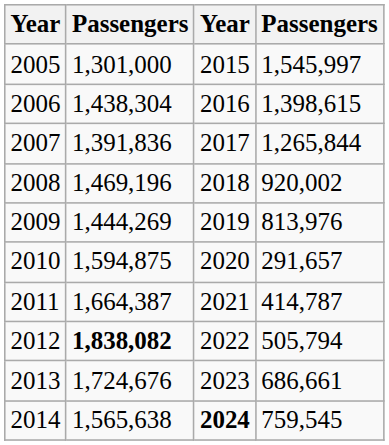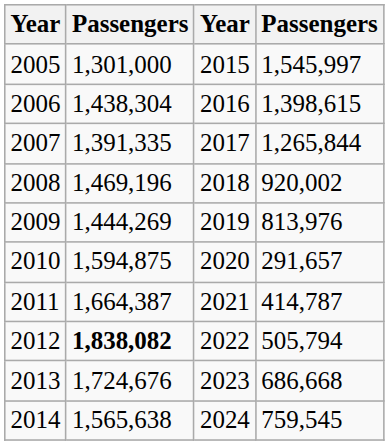 <table class="wikitable">
 <tr>
 <th>Year</th>
 <th>Passengers</th>
 <th>Year</th>
 <th>Passengers</th>
 </tr>
 <tr>
 <td>2005</td>
 <td>1,301,000</td>
 <td>2015</td>
 <td>1,545,997</td>
 </tr>
 <tr>
 <td>2006</td>
 <td>1,438,304</td>
 <td>2016</td>
 <td>1,398,615</td>
 </tr>
 <tr>
 <td>2007</td>
-<td>1,391,836</td>
+<td>1,391,335</td>
 <td>2017</td>
 <td>1,265,844</td>
 </tr>
 <tr>
 <td>2008</td>
 <td>1,469,196</td>
 <td>2018</td>
 <td>920,002</td>
 </tr>
 <tr>
 <td>2009</td>
 <td>1,444,269</td>
 <td>2019</td>
 <td>813,976</td>
 </tr>
 <tr>
 <td>2010</td>
 <td>1,594,875</td>
 <td>2020</td>
 <td>291,657</td>
 </tr>
 <tr>
 <td>2011</td>
 <td>1,664,387</td>
 <td>2021</td>
 <td>414,787</td>
 </tr>
 <tr>
 <td>2012</td>
 <td><strong>1,838,082</strong></td>
 <td>2022</td>
 <td>505,794</td>
 </tr>
 <tr>
 <td>2013</td>
 <td>1,724,676</td>
 <td>2023</td>
-<td>686,661</td>
+<td>686,668</td>
 </tr>
 <tr>
 <td>2014</td>
 <td>1,565,638</td>
-<td><strong>2024</strong></td>
+<td>2024</td>
 <td>759,545</td>
 </tr>
 </table>
